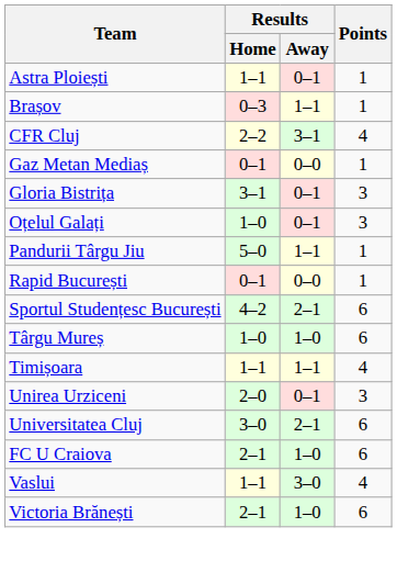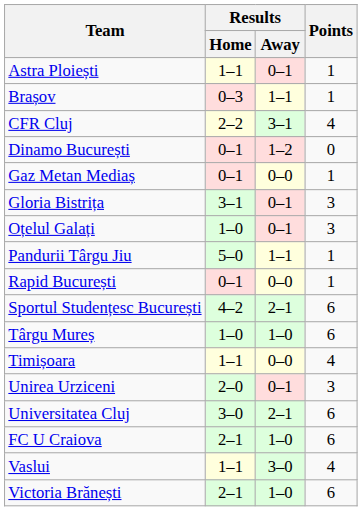 <table class="wikitable" style="text-align:center">
 <tr>
 <th rowspan=2>Team</th>
 <th colspan=2>Results</th>
 <th rowspan=2>Points</th>
 </tr>
 <tr>
 <th width=40>Home</th>
 <th width=40>Away</th>
 </tr>
 <tr>
 <td align=left><a href='#'>Astra Ploiești</a></td>
 <td bgcolor="#ffffdd">1–1</td>
 <td bgcolor="#ffdddd">0–1</td>
 <td>1</td>
 </tr>
 <tr>
 <td align=left><a href='#'>Brașov</a></td>
 <td bgcolor="#ffdddd">0–3</td>
 <td bgcolor="#ffffdd">1–1</td>
 <td>1</td>
 </tr>
 <tr>
 <td align=left><a href='#'>CFR Cluj</a></td>
 <td bgcolor="#ffffdd">2–2</td>
 <td bgcolor="#ddffdd">3–1</td>
 <td>4</td>
+</tr>
+<tr>
+<td align=left><a href='#'>Dinamo București</a></td>
+<td bgcolor="#ffdddd">0–1</td>
+<td bgcolor="#ffdddd">1–2</td>
+<td>0</td>
 </tr>
 <tr>
 <td align=left><a href='#'>Gaz Metan Mediaș</a></td>
 <td bgcolor="#ffdddd">0–1</td>
 <td bgcolor="#ffffdd">0–0</td>
 <td>1</td>
 </tr>
 <tr>
 <td align=left><a href='#'>Gloria Bistrița</a></td>
 <td bgcolor="#ddffdd">3–1</td>
 <td bgcolor="#ffdddd">0–1</td>
 <td>3</td>
 </tr>
 <tr>
 <td align=left><a href='#'>Oțelul Galați</a></td>
 <td bgcolor="#ddffdd">1–0</td>
 <td bgcolor="#ffdddd">0–1</td>
 <td>3</td>
 </tr>
 <tr>
 <td align=left><a href='#'>Pandurii Târgu Jiu</a></td>
 <td bgcolor="#ddffdd">5–0</td>
 <td bgcolor="#ffffdd">1–1</td>
 <td>1</td>
 </tr>
 <tr>
 <td align=left><a href='#'>Rapid București</a></td>
 <td bgcolor="#ffdddd">0–1</td>
 <td bgcolor="#ffffdd">0–0</td>
 <td>1</td>
 </tr>
 <tr>
 <td align=left><a href='#'>Sportul Studențesc București</a></td>
 <td bgcolor="#ddffdd">4–2</td>
 <td bgcolor="#ddffdd">2–1</td>
 <td>6</td>
 </tr>
 <tr>
 <td align=left><a href='#'>Târgu Mureș</a></td>
 <td bgcolor="#ddffdd">1–0</td>
 <td bgcolor="#ddffdd">1–0</td>
 <td>6</td>
 </tr>
 <tr>
 <td align=left><a href='#'>Timișoara</a></td>
 <td bgcolor="#ffffdd">1–1</td>
-<td bgcolor="#ffffdd">1–1</td>
+<td bgcolor="#ffffdd">0–0</td>
 <td>4</td>
 </tr>
 <tr>
 <td align=left><a href='#'>Unirea Urziceni</a></td>
 <td bgcolor="#ddffdd">2–0</td>
 <td bgcolor="#ffdddd">0–1</td>
 <td>3</td>
 </tr>
 <tr>
 <td align=left><a href='#'>Universitatea Cluj</a></td>
 <td bgcolor="#ddffdd">3–0</td>
 <td bgcolor="#ddffdd">2–1</td>
 <td>6</td>
 </tr>
 <tr>
 <td align=left><a href='#'>FC U Craiova</a></td>
 <td bgcolor="#ddffdd">2–1</td>
 <td bgcolor="#ddffdd">1–0</td>
 <td>6</td>
 </tr>
 <tr>
 <td align=left><a href='#'>Vaslui</a></td>
 <td bgcolor="#ffffdd">1–1</td>
 <td bgcolor="#ddffdd">3–0</td>
 <td>4</td>
 </tr>
 <tr>
 <td align=left><a href='#'>Victoria Brănești</a></td>
 <td bgcolor="#ddffdd">2–1</td>
 <td bgcolor="#ddffdd">1–0</td>
 <td>6</td>
 </tr>
 </table>
